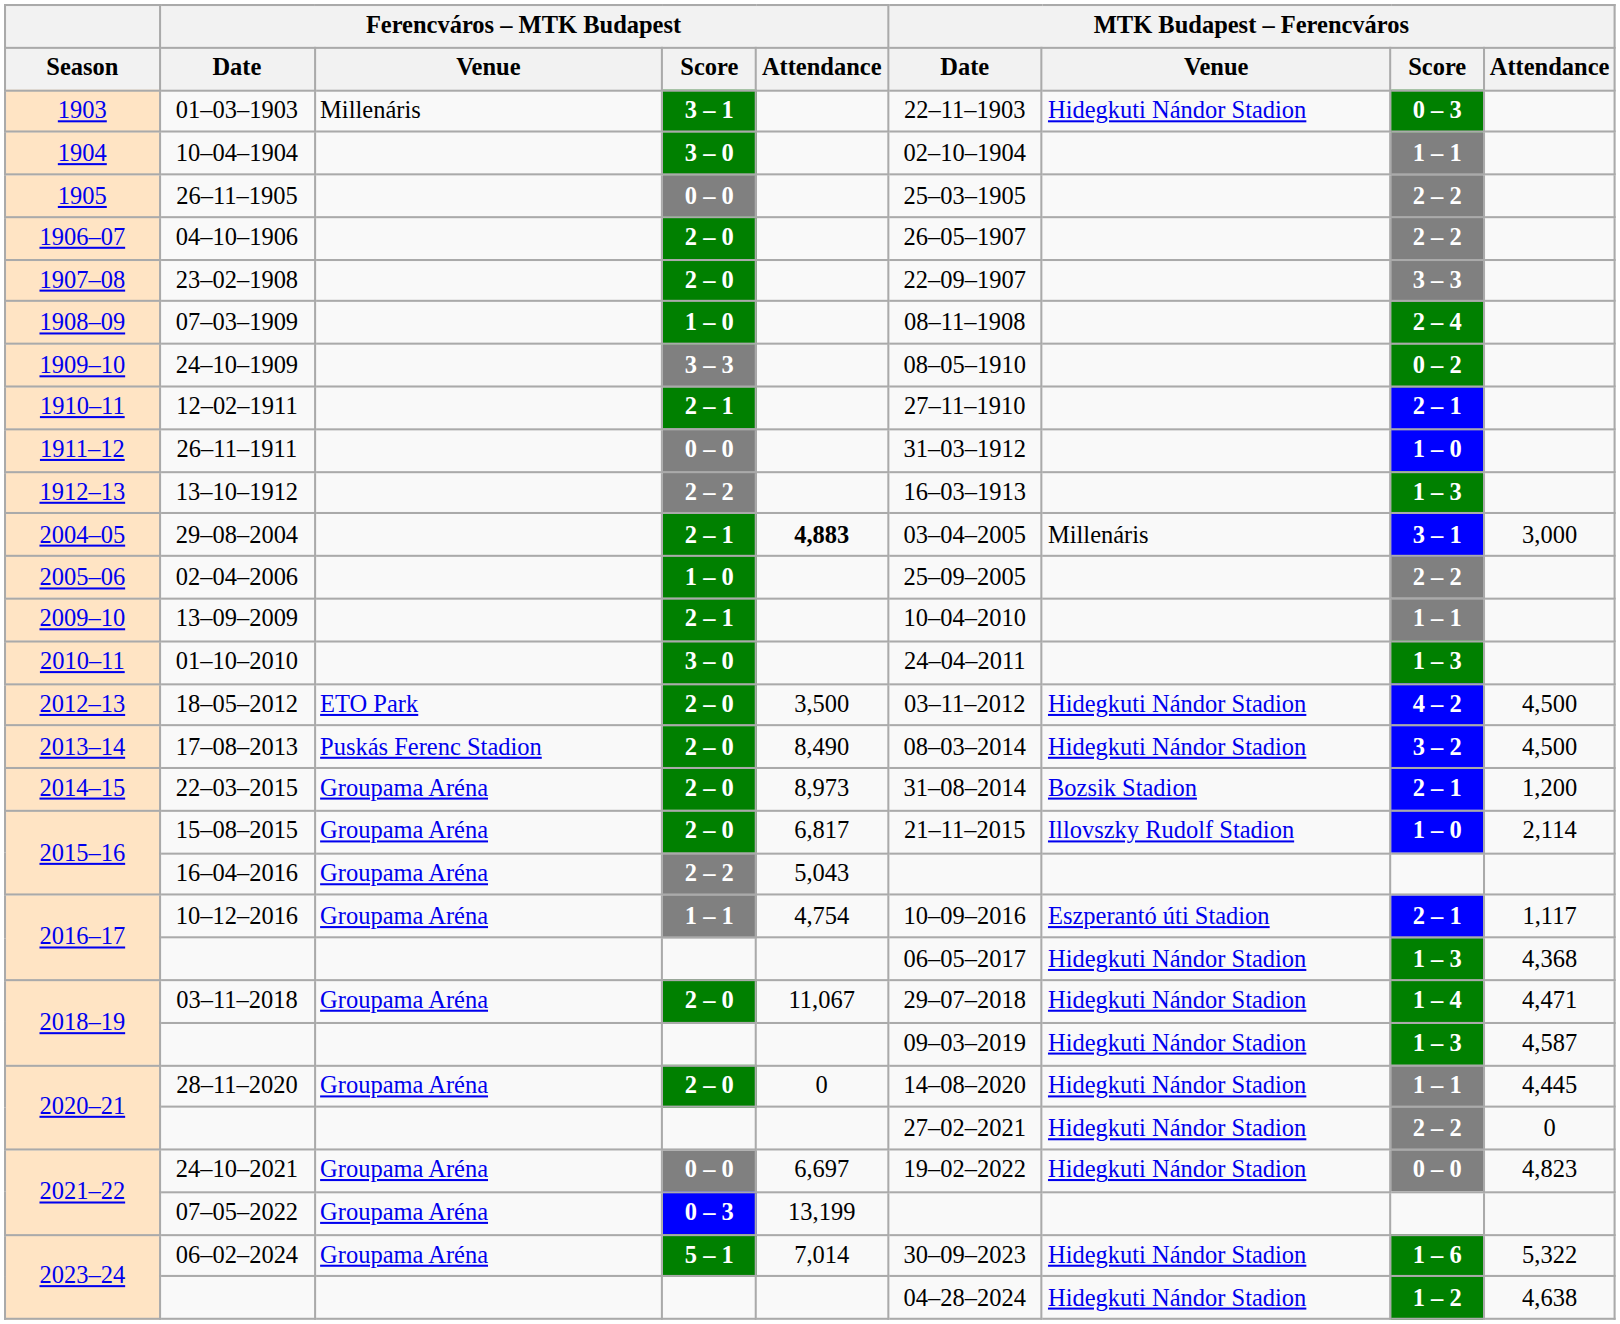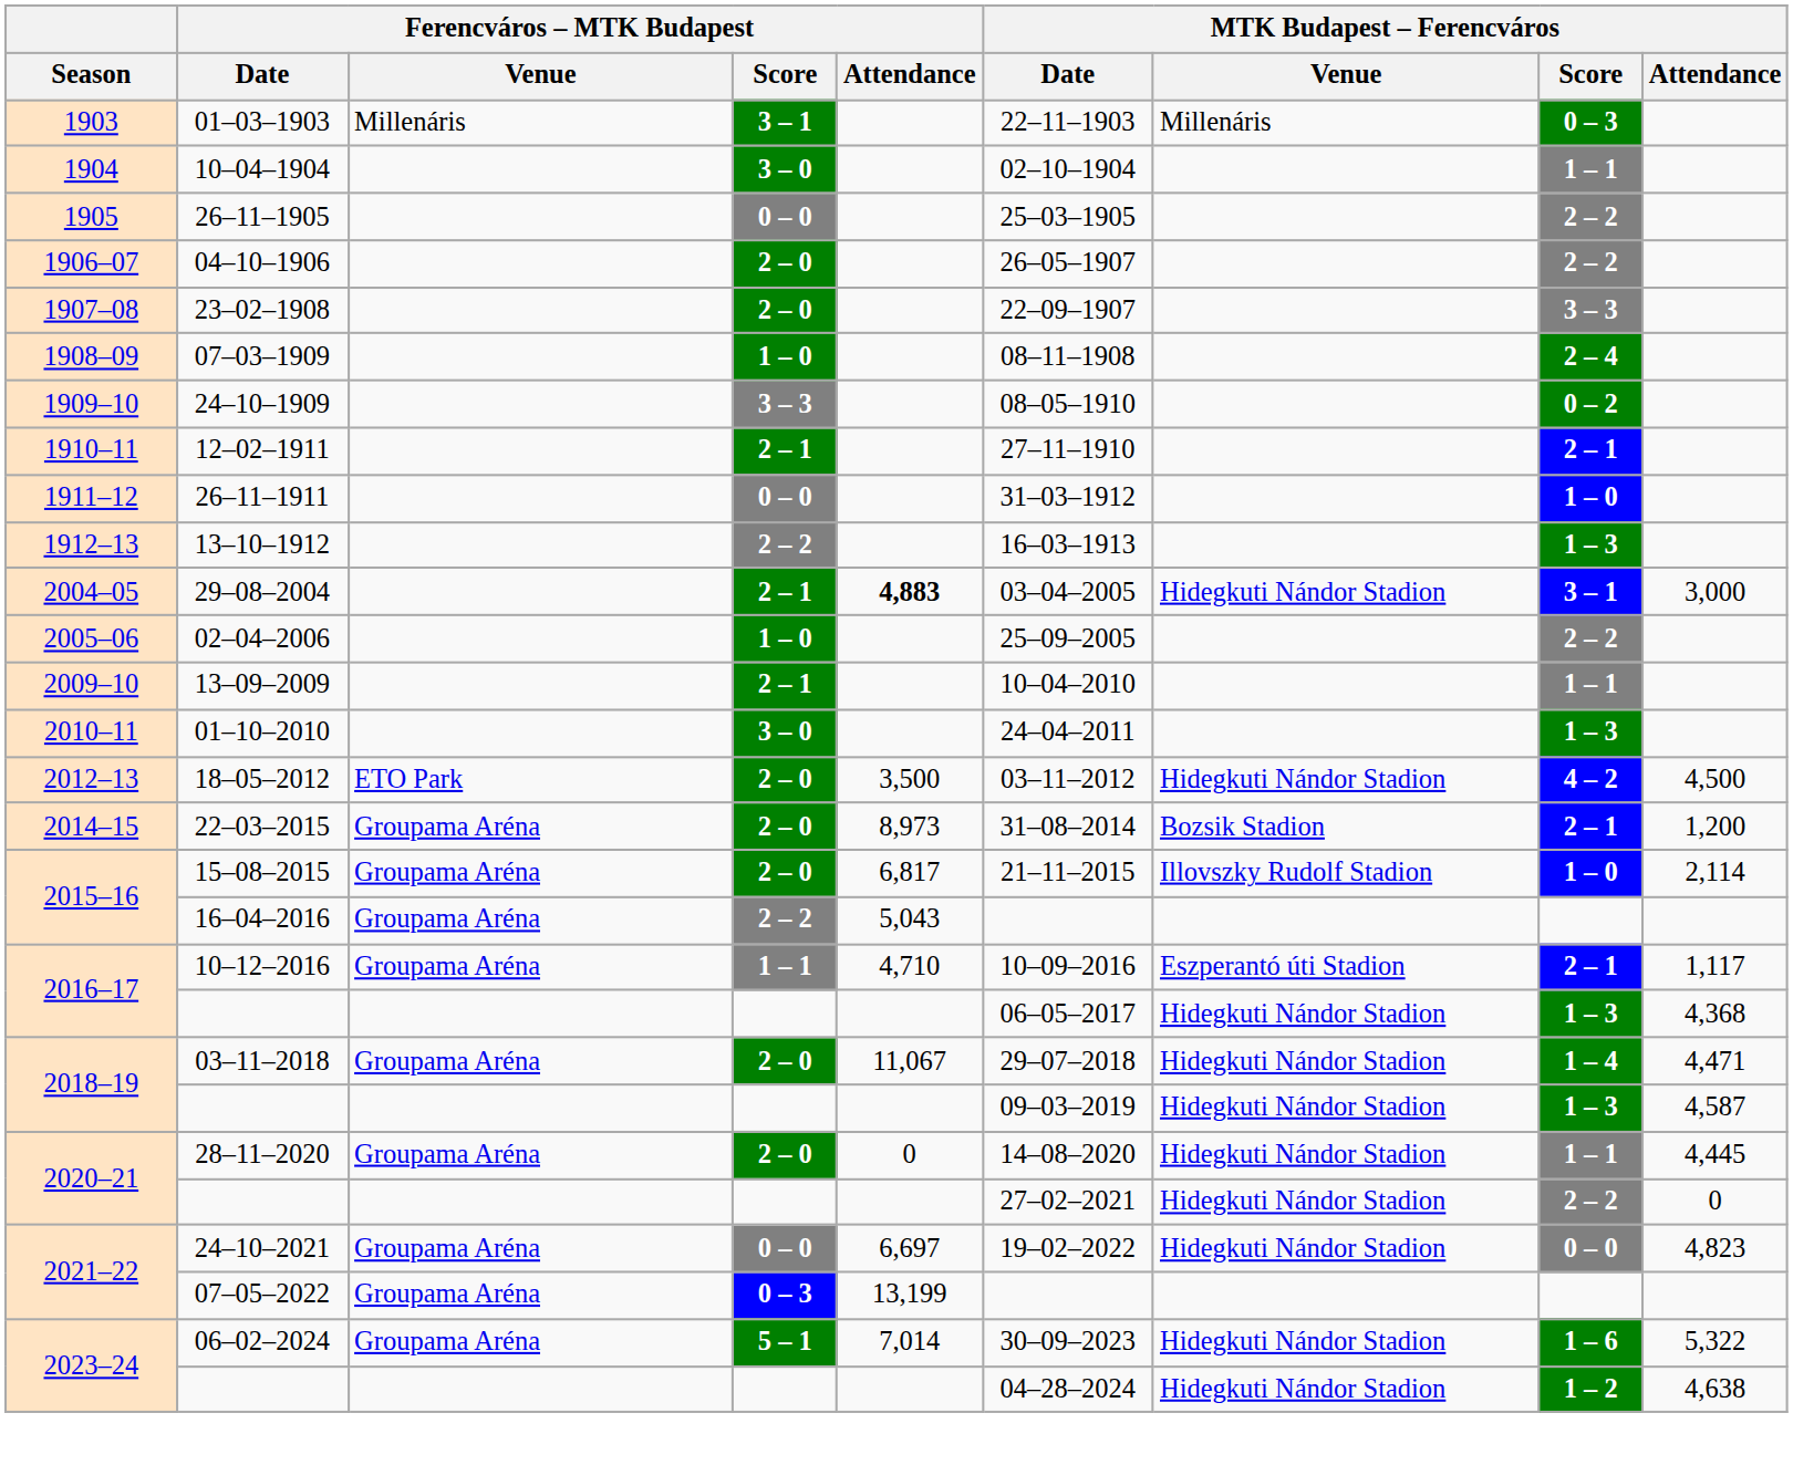 <table class="wikitable" style="text-align: center; font-size: 12px">
 <tr bgcolor=#f5f5f5>
 <th></th>
 <th colspan=4>Ferencváros – MTK Budapest</th>
 <th colspan=4>MTK Budapest – Ferencváros</th>
 </tr>
 <tr>
 <th width="70">Season</th>
 <th width="70">Date</th>
 <th width="165">Venue</th>
 <th width="40">Score</th>
 <th width="30">Attendance</th>
 <th width="70">Date</th>
 <th width="165">Venue</th>
 <th width="40">Score</th>
 <th width="30">Attendance</th>
 </tr>
 <tr>
 <td bgcolor=#ffe4c4 rowspan="1"><a href='#'>1903</a></td>
 <td>01–03–1903</td>
 <td align="left">Millenáris</td>
 <td style="color:white;background:green"><strong>3 – 1</strong></td>
 <td align="center"></td>
 <td>22–11–1903</td>
-<td align="left"><a href='#'>Hidegkuti Nándor Stadion</a></td>
+<td align="left">Millenáris</td>
 <td style="color:white;background:green"><strong>0 – 3</strong></td>
 <td align="center"></td>
 </tr>
 <tr>
 <td bgcolor=#ffe4c4 rowspan="1"><a href='#'>1904</a></td>
 <td>10–04–1904</td>
 <td align="left"></td>
 <td style="color:white;background:green"><strong>3 – 0</strong></td>
 <td align="center"></td>
 <td>02–10–1904</td>
 <td align="left"></td>
 <td style="color:white;background:gray"><strong>1 – 1</strong></td>
 <td align="center"></td>
 </tr>
 <tr>
 <td bgcolor=#ffe4c4 rowspan="1"><a href='#'>1905</a></td>
 <td>26–11–1905</td>
 <td align="left"></td>
 <td style="color:white;background:gray"><strong>0 – 0</strong></td>
 <td align="center"></td>
 <td>25–03–1905</td>
 <td align="left"></td>
 <td style="color:white;background:gray"><strong>2 – 2</strong></td>
 <td align="center"></td>
 </tr>
 <tr>
 <td bgcolor=#ffe4c4 rowspan="1"><a href='#'>1906–07</a></td>
 <td>04–10–1906</td>
 <td align="left"></td>
 <td style="color:white;background:green"><strong>2 – 0</strong></td>
 <td align="center"></td>
 <td>26–05–1907</td>
 <td align="left"></td>
 <td style="color:white;background:gray"><strong>2 – 2</strong></td>
 <td align="center"></td>
 </tr>
 <tr>
 <td bgcolor=#ffe4c4 rowspan="1"><a href='#'>1907–08</a></td>
 <td>23–02–1908</td>
 <td align="left"></td>
 <td style="color:white;background:green"><strong>2 – 0</strong></td>
 <td align="center"></td>
 <td>22–09–1907</td>
 <td align="left"></td>
 <td style="color:white;background:gray"><strong>3 – 3</strong></td>
 <td align="center"></td>
 </tr>
 <tr>
 <td bgcolor=#ffe4c4 rowspan="1"><a href='#'>1908–09</a></td>
 <td>07–03–1909</td>
 <td align="left"></td>
 <td style="color:white;background:green"><strong>1 – 0</strong></td>
 <td align="center"></td>
 <td>08–11–1908</td>
 <td align="left"></td>
 <td style="color:white;background:green"><strong>2 – 4</strong></td>
 <td align="center"></td>
 </tr>
 <tr>
 <td bgcolor=#ffe4c4 rowspan="1"><a href='#'>1909–10</a></td>
 <td>24–10–1909</td>
 <td align="left"></td>
 <td style="color:white;background:gray"><strong>3 – 3</strong></td>
 <td align="center"></td>
 <td>08–05–1910</td>
 <td align="left"></td>
 <td style="color:white;background:green"><strong>0 – 2</strong></td>
 <td align="center"></td>
 </tr>
 <tr>
 <td bgcolor=#ffe4c4 rowspan="1"><a href='#'>1910–11</a></td>
 <td>12–02–1911</td>
 <td align="left"></td>
 <td style="color:white;background:green"><strong>2 – 1</strong></td>
 <td align="center"></td>
 <td>27–11–1910</td>
 <td align="left"></td>
 <td style="color:white;background:blue"><strong>2 – 1</strong></td>
 <td align="center"></td>
 </tr>
 <tr>
 <td bgcolor=#ffe4c4 rowspan="1"><a href='#'>1911–12</a></td>
 <td>26–11–1911</td>
 <td align="left"></td>
 <td style="color:white;background:gray"><strong>0 – 0</strong></td>
 <td align="center"></td>
 <td>31–03–1912</td>
 <td align="left"></td>
 <td style="color:white;background:blue"><strong>1 – 0</strong></td>
 <td align="center"></td>
 </tr>
 <tr>
 <td bgcolor=#ffe4c4 rowspan="1"><a href='#'>1912–13</a></td>
 <td>13–10–1912</td>
 <td align="left"></td>
 <td style="color:white;background:gray"><strong>2 – 2</strong></td>
 <td align="center"></td>
 <td>16–03–1913</td>
 <td align="left"></td>
 <td style="color:white;background:green"><strong>1 – 3</strong></td>
 <td align="center"></td>
 </tr>
 <tr>
 <td bgcolor=#ffe4c4 rowspan="1"><a href='#'>2004–05</a></td>
 <td>29–08–2004</td>
 <td align="left"></td>
 <td style="color:white;background:green"><strong>2 – 1</strong></td>
 <td align="center"><strong>4,883</strong></td>
 <td>03–04–2005</td>
-<td align="left">Millenáris</td>
+<td align="left"><a href='#'>Hidegkuti Nándor Stadion</a></td>
 <td style="color:white;background:blue"><strong>3 – 1</strong></td>
 <td align="center">3,000</td>
 </tr>
 <tr>
 <td bgcolor=#ffe4c4 rowspan="1"><a href='#'>2005–06</a></td>
 <td>02–04–2006</td>
 <td align="left"></td>
 <td style="color:white;background:green"><strong>1 – 0</strong></td>
 <td align="center"></td>
 <td>25–09–2005</td>
 <td align="left"></td>
 <td style="color:white;background:gray"><strong>2 – 2</strong></td>
 <td align="center"></td>
 </tr>
 <tr>
 <td bgcolor=#ffe4c4 rowspan="1"><a href='#'>2009–10</a></td>
 <td>13–09–2009</td>
 <td align="left"></td>
 <td style="color:white;background:green"><strong>2 – 1</strong></td>
 <td align="center"></td>
 <td>10–04–2010</td>
 <td align="left"></td>
 <td style="color:white;background:gray"><strong>1 – 1</strong></td>
 <td align="center"></td>
 </tr>
 <tr>
 <td bgcolor=#ffe4c4 rowspan="1"><a href='#'>2010–11</a></td>
 <td>01–10–2010</td>
 <td align="left"></td>
 <td style="color:white;background:green"><strong>3 – 0</strong></td>
 <td align="center"></td>
 <td>24–04–2011</td>
 <td align="left"></td>
 <td style="color:white;background:green"><strong>1 – 3</strong></td>
 <td align="center"></td>
 </tr>
 <tr>
 <td bgcolor=#ffe4c4 rowspan="1"><a href='#'>2012–13</a></td>
 <td>18–05–2012</td>
 <td align="left"><a href='#'>ETO Park</a></td>
 <td style="color:white;background:green"><strong>2 – 0</strong></td>
 <td align="center">3,500</td>
 <td>03–11–2012</td>
 <td align="left"><a href='#'>Hidegkuti Nándor Stadion</a></td>
 <td style="color:white;background:blue"><strong>4 – 2</strong></td>
 <td align="center">4,500</td>
 </tr>
 <tr>
-<td bgcolor=#ffe4c4 rowspan="1"><a href='#'>2013–14</a></td>
-<td>17–08–2013</td>
-<td align="left"><a href='#'>Puskás Ferenc Stadion</a></td>
-<td style="color:white;background:green"><strong>2 – 0</strong></td>
-<td align="center">8,490</td>
-<td>08–03–2014</td>
-<td align="left"><a href='#'>Hidegkuti Nándor Stadion</a></td>
-<td style="color:white;background:blue"><strong>3 – 2</strong></td>
-<td align="center">4,500</td>
-</tr>
-<tr>
 <td bgcolor=#ffe4c4 rowspan="1"><a href='#'>2014–15</a></td>
 <td>22–03–2015</td>
 <td align="left"><a href='#'>Groupama Aréna</a></td>
 <td style="color:white;background:green"><strong>2 – 0</strong></td>
 <td align="center">8,973</td>
 <td>31–08–2014</td>
 <td align="left"><a href='#'>Bozsik Stadion</a></td>
 <td style="color:white;background:blue"><strong>2 – 1</strong></td>
 <td align="center">1,200</td>
 </tr>
 <tr>
 <td bgcolor=#ffe4c4 rowspan="2"><a href='#'>2015–16</a></td>
 <td>15–08–2015</td>
 <td align="left"><a href='#'>Groupama Aréna</a></td>
 <td style="color:white;background:green"><strong>2 – 0</strong></td>
 <td align="center">6,817</td>
 <td>21–11–2015</td>
 <td align="left"><a href='#'>Illovszky Rudolf Stadion</a></td>
 <td style="color:white;background:blue"><strong>1 – 0</strong></td>
 <td align="center">2,114</td>
 </tr>
 <tr>
 <td>16–04–2016</td>
 <td align="left"><a href='#'>Groupama Aréna</a></td>
 <td style="color:white;background:gray"><strong>2 – 2</strong></td>
 <td align="center">5,043</td>
 <td></td>
 <td></td>
 <td></td>
 <td></td>
 </tr>
 <tr>
 <td bgcolor=#ffe4c4 rowspan="2"><a href='#'>2016–17</a></td>
 <td>10–12–2016</td>
 <td align="left"><a href='#'>Groupama Aréna</a></td>
 <td style="color:white;background:gray"><strong>1 – 1</strong></td>
-<td align="center">4,754</td>
+<td align="center">4,710</td>
 <td>10–09–2016</td>
 <td align="left"><a href='#'>Eszperantó úti Stadion</a></td>
 <td style="color:white;background:blue"><strong>2 – 1</strong></td>
 <td align="center">1,117</td>
 </tr>
 <tr>
 <td></td>
 <td></td>
 <td></td>
 <td></td>
 <td>06–05–2017</td>
 <td align="left"><a href='#'>Hidegkuti Nándor Stadion</a></td>
 <td style="color:white;background:green"><strong>1 – 3</strong></td>
 <td align="center">4,368</td>
 </tr>
 <tr>
 <td bgcolor=#ffe4c4 rowspan="2"><a href='#'>2018–19</a></td>
 <td>03–11–2018</td>
 <td align="left"><a href='#'>Groupama Aréna</a></td>
 <td style="color:white;background:green"><strong>2 – 0</strong></td>
 <td align="center">11,067</td>
 <td>29–07–2018</td>
 <td align="left"><a href='#'>Hidegkuti Nándor Stadion</a></td>
 <td style="color:white;background:green"><strong>1 – 4</strong></td>
 <td align="center">4,471</td>
 </tr>
 <tr>
 <td></td>
 <td></td>
 <td></td>
 <td></td>
 <td>09–03–2019</td>
 <td align="left"><a href='#'>Hidegkuti Nándor Stadion</a></td>
 <td style="color:white;background:green"><strong>1 – 3</strong></td>
 <td align="center">4,587</td>
 </tr>
 <tr>
 <td bgcolor=#ffe4c4 rowspan="2"><a href='#'>2020–21</a></td>
 <td>28–11–2020</td>
 <td align="left"><a href='#'>Groupama Aréna</a></td>
 <td style="color:white;background:green"><strong>2 – 0</strong></td>
 <td align="center">0</td>
 <td>14–08–2020</td>
 <td align="left"><a href='#'>Hidegkuti Nándor Stadion</a></td>
 <td style="color:white;background:gray"><strong>1 – 1</strong></td>
 <td align="center">4,445</td>
 </tr>
 <tr>
 <td></td>
 <td></td>
 <td></td>
 <td></td>
 <td>27–02–2021</td>
 <td align="left"><a href='#'>Hidegkuti Nándor Stadion</a></td>
 <td style="color:white;background:gray"><strong>2 – 2</strong></td>
 <td align="center">0</td>
 </tr>
 <tr>
 <td bgcolor=#ffe4c4 rowspan="2"><a href='#'>2021–22</a></td>
 <td>24–10–2021</td>
 <td align="left"><a href='#'>Groupama Aréna</a></td>
 <td style="color:white;background:gray"><strong>0 – 0</strong></td>
 <td align="center">6,697</td>
 <td>19–02–2022</td>
 <td align="left"><a href='#'>Hidegkuti Nándor Stadion</a></td>
 <td style="color:white;background:gray"><strong>0 – 0</strong></td>
 <td align="center">4,823</td>
 </tr>
 <tr>
 <td>07–05–2022</td>
 <td align="left"><a href='#'>Groupama Aréna</a></td>
 <td style="color:white;background:blue"><strong>0 – 3</strong></td>
 <td align="center">13,199</td>
 <td></td>
 <td></td>
 <td></td>
 <td></td>
 </tr>
 <tr>
 <td bgcolor=#ffe4c4 rowspan="2"><a href='#'>2023–24</a></td>
 <td>06–02–2024</td>
 <td align="left"><a href='#'>Groupama Aréna</a></td>
 <td style="color:white;background:green"><strong>5 – 1</strong></td>
 <td align="center">7,014</td>
 <td>30–09–2023</td>
 <td align="left"><a href='#'>Hidegkuti Nándor Stadion</a></td>
 <td style="color:white;background:green"><strong>1 – 6</strong></td>
 <td align="center">5,322</td>
 </tr>
 <tr>
 <td></td>
 <td></td>
 <td></td>
 <td></td>
 <td>04–28–2024</td>
 <td align="left"><a href='#'>Hidegkuti Nándor Stadion</a></td>
 <td style="color:white;background:green"><strong>1 – 2</strong></td>
 <td align="center">4,638</td>
 </tr>
 </table>
